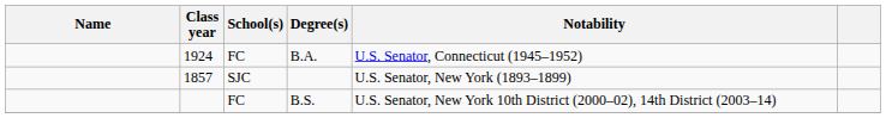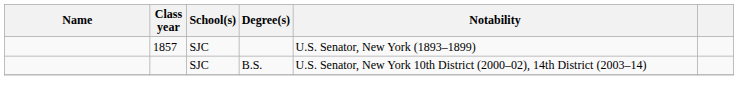 <table class="wikitable sortable" style="width:77%">
 <tr>
 <th style="width:20%;">Name</th>
 <th style="width:5%;">Class year</th>
 <th style="width:5%;">School(s)</th>
 <th style="width:5%;">Degree(s)</th>
 <th style="width:*;" class="unsortable">Notability</th>
 <th style="width:5%;" class="unsortable"></th>
-</tr>
-<tr>
-<td></td>
-<td>1924</td>
-<td>FC</td>
-<td>B.A.</td>
-<td><a href='#'>U.S. Senator</a>, Connecticut (1945–1952)</td>
-<td></td>
 </tr>
 <tr>
 <td></td>
 <td>1857</td>
 <td>SJC</td>
 <td></td>
 <td>U.S. Senator, New York (1893–1899)</td>
 <td></td>
 </tr>
 <tr>
 <td></td>
 <td></td>
-<td>FC</td>
+<td>SJC</td>
 <td>B.S.</td>
 <td>U.S. Senator, New York 10th District (2000–02), 14th District (2003–14)</td>
 <td align=center></td>
 </tr>
 <tr>
 </tr>
 </table>
